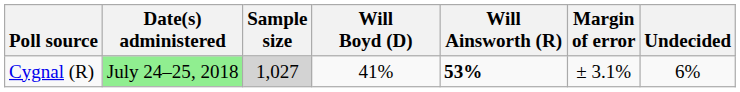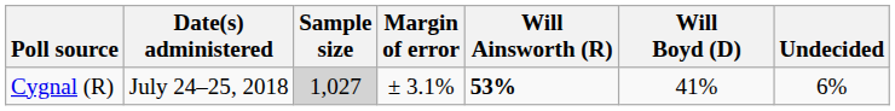 <table class="wikitable">
 <tr valign=bottom>
 <th>Poll source</th>
 <th>Date(s)<br>administered</th>
 <th>Sample<br>size</th>
+<th>Margin<br>of error</th>
+<th style="width:100px;">Will<br>Ainsworth (R)</th>
 <th style="width:100px;">Will<br>Boyd (D)</th>
-<th style="width:100px;">Will<br>Ainsworth (R)</th>
-<th>Margin<br>of error</th>
 <th>Undecided</th>
 </tr>
 <tr>
 <td><a href='#'>Cygnal</a> (R)</td>
-<td align=center style="background: lightgreen;">July 24–25, 2018</td>
+<td align=center>July 24–25, 2018</td>
 <td align=center style="background: lightgrey;">1,027</td>
+<td align=center>± 3.1%</td>
+<td><strong>53%</strong></td>
 <td align=center>41%</td>
-<td><strong>53%</strong></td>
-<td align=center>± 3.1%</td>
 <td align=center>6%</td>
 </tr>
 </table>
